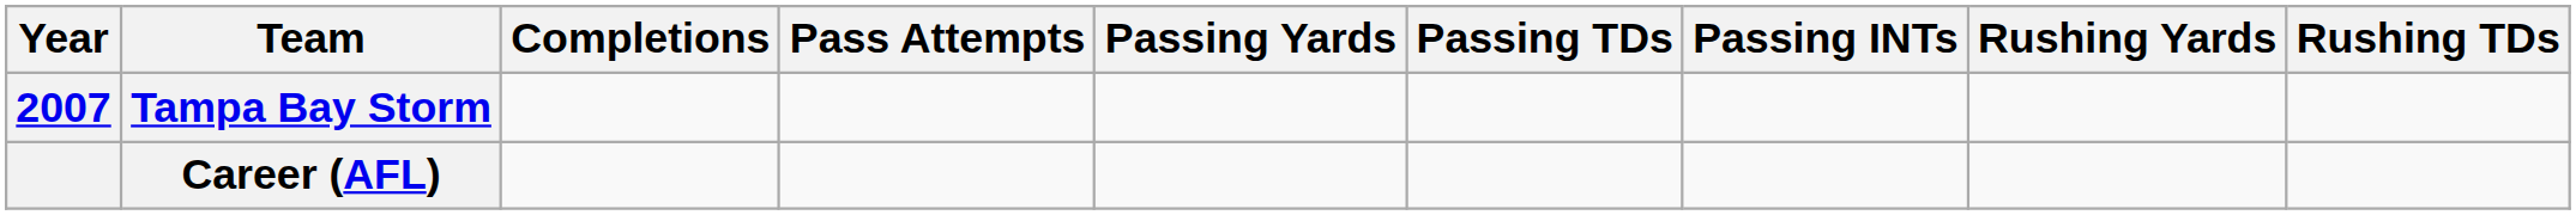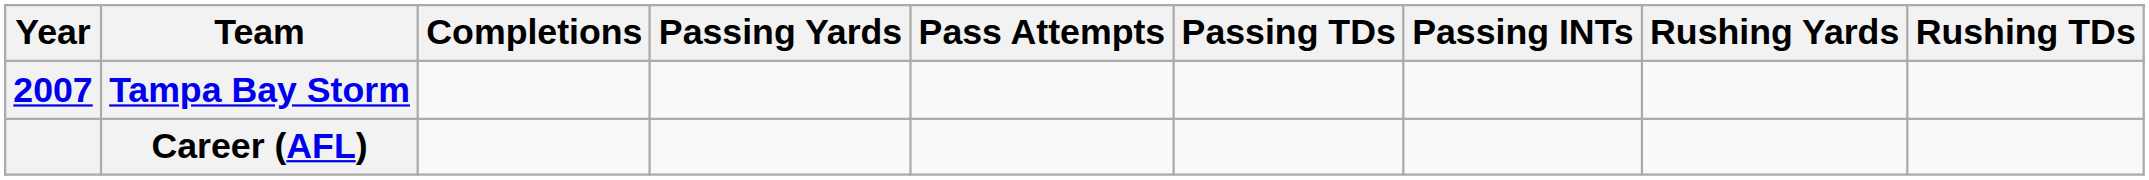 <table class="wikitable">
 <tr>
 <th>Year</th>
 <th>Team</th>
 <th>Completions</th>
+<th>Passing Yards</th>
 <th>Pass Attempts</th>
-<th>Passing Yards</th>
 <th>Passing TDs</th>
 <th>Passing INTs</th>
 <th>Rushing Yards</th>
 <th>Rushing TDs</th>
 </tr>
 <tr>
 <th><a href='#'>2007</a></th>
 <th><a href='#'>Tampa Bay Storm</a></th>
 <td></td>
 <td></td>
 <td></td>
 <td></td>
 <td></td>
 <td></td>
 <td></td>
 </tr>
 <tr>
 <th></th>
 <th><strong>Career (<a href='#'>AFL</a>)</strong></th>
 <td></td>
 <td></td>
 <td></td>
 <td></td>
 <td></td>
 <td></td>
 <td></td>
 </tr>
 </table>
